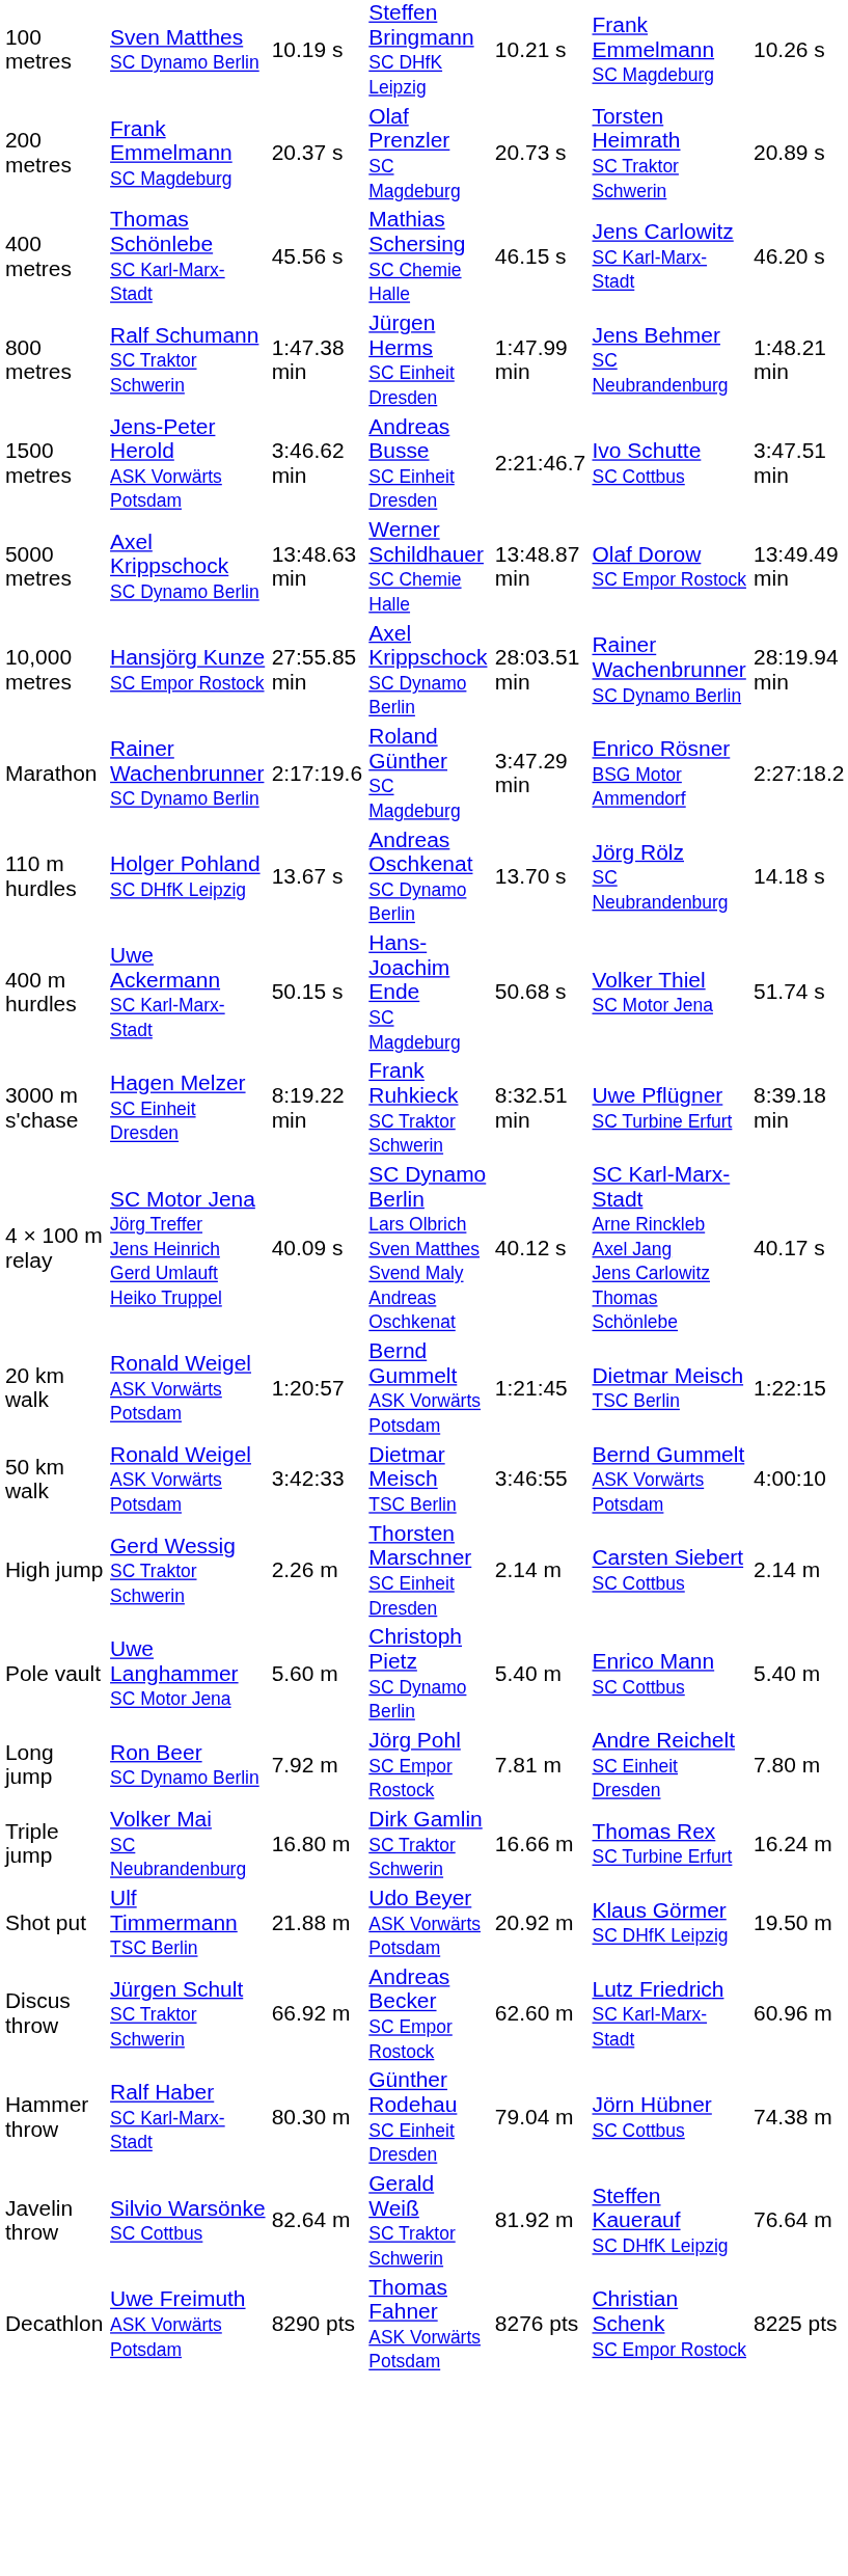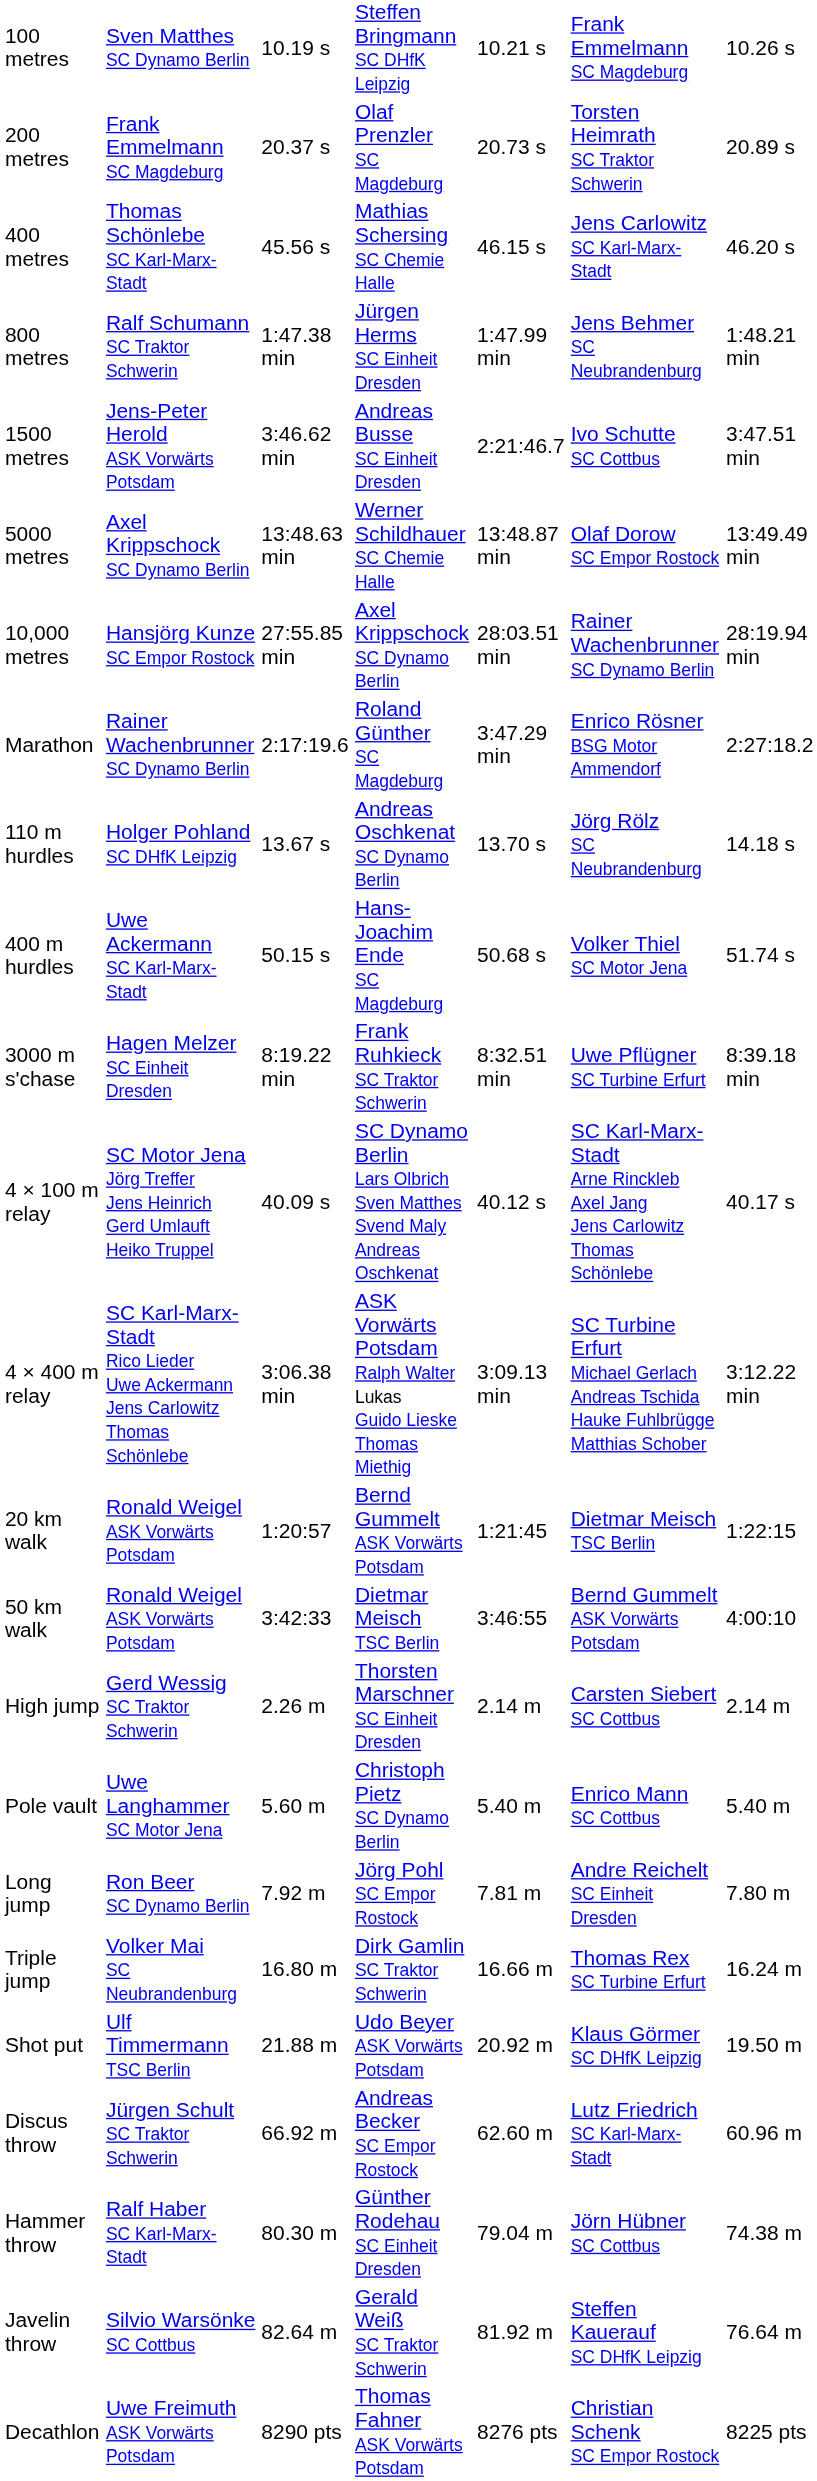 <table>
 <tr>
 <td>100 metres</td>
 <td><a href='#'>Sven Matthes</a><br><small><a href='#'>SC Dynamo Berlin</a></small></td>
 <td>10.19 s</td>
 <td><a href='#'>Steffen Bringmann</a><br><small><a href='#'>SC DHfK Leipzig</a></small></td>
 <td>10.21 s</td>
 <td><a href='#'>Frank Emmelmann</a><br><small><a href='#'>SC Magdeburg</a></small></td>
 <td>10.26 s</td>
 </tr>
 <tr>
 <td>200 metres</td>
 <td><a href='#'>Frank Emmelmann</a><br><small><a href='#'>SC Magdeburg</a></small></td>
 <td>20.37 s</td>
 <td><a href='#'>Olaf Prenzler</a><br><small><a href='#'>SC Magdeburg</a></small></td>
 <td>20.73 s</td>
 <td><a href='#'>Torsten Heimrath</a><br><small><a href='#'>SC Traktor Schwerin</a></small></td>
 <td>20.89 s</td>
 </tr>
 <tr>
 <td>400 metres</td>
 <td><a href='#'>Thomas Schönlebe</a><br><small><a href='#'>SC Karl-Marx-Stadt</a></small></td>
 <td>45.56 s</td>
 <td><a href='#'>Mathias Schersing</a><br><small><a href='#'>SC Chemie Halle</a></small></td>
 <td>46.15 s</td>
 <td><a href='#'>Jens Carlowitz</a><br><small><a href='#'>SC Karl-Marx-Stadt</a></small></td>
 <td>46.20 s</td>
 </tr>
 <tr>
 <td>800 metres</td>
 <td><a href='#'>Ralf Schumann</a><br><small><a href='#'>SC Traktor Schwerin</a></small></td>
 <td>1:47.38 min</td>
 <td><a href='#'>Jürgen Herms</a><br><small><a href='#'>SC Einheit Dresden</a></small></td>
 <td>1:47.99 min</td>
 <td><a href='#'>Jens Behmer</a><br><small><a href='#'>SC Neubrandenburg</a></small></td>
 <td>1:48.21 min</td>
 </tr>
 <tr>
 <td>1500 metres</td>
 <td><a href='#'>Jens-Peter Herold</a><br><small><a href='#'>ASK Vorwärts Potsdam</a></small></td>
 <td>3:46.62 min</td>
 <td><a href='#'>Andreas Busse</a><br><small><a href='#'>SC Einheit Dresden</a></small></td>
 <td>2:21:46.7</td>
 <td><a href='#'>Ivo Schutte</a><br><small><a href='#'>SC Cottbus</a></small></td>
 <td>3:47.51 min</td>
 </tr>
 <tr>
 <td>5000 metres</td>
 <td><a href='#'>Axel Krippschock</a><br><small><a href='#'>SC Dynamo Berlin</a></small></td>
 <td>13:48.63 min</td>
 <td><a href='#'>Werner Schildhauer</a><br><small><a href='#'>SC Chemie Halle</a></small></td>
 <td>13:48.87 min</td>
 <td><a href='#'>Olaf Dorow</a><br><small><a href='#'>SC Empor Rostock</a></small></td>
 <td>13:49.49 min</td>
 </tr>
 <tr>
 <td>10,000 metres</td>
 <td><a href='#'>Hansjörg Kunze</a><br><small><a href='#'>SC Empor Rostock</a></small></td>
 <td>27:55.85 min</td>
 <td><a href='#'>Axel Krippschock</a><br><small><a href='#'>SC Dynamo Berlin</a></small></td>
 <td>28:03.51 min</td>
 <td><a href='#'>Rainer Wachenbrunner</a><br><small><a href='#'>SC Dynamo Berlin</a></small></td>
 <td>28:19.94 min</td>
 </tr>
 <tr>
 <td>Marathon</td>
 <td><a href='#'>Rainer Wachenbrunner</a><br><small><a href='#'>SC Dynamo Berlin</a></small></td>
 <td>2:17:19.6</td>
 <td><a href='#'>Roland Günther</a><br><small><a href='#'>SC Magdeburg</a></small></td>
 <td>3:47.29 min</td>
 <td><a href='#'>Enrico Rösner</a><br><small><a href='#'>BSG Motor Ammendorf</a></small></td>
 <td>2:27:18.2</td>
 </tr>
 <tr>
 <td>110 m hurdles</td>
 <td><a href='#'>Holger Pohland</a><br><small><a href='#'>SC DHfK Leipzig</a></small></td>
 <td>13.67 s</td>
 <td><a href='#'>Andreas Oschkenat</a><br><small><a href='#'>SC Dynamo Berlin</a></small></td>
 <td>13.70 s</td>
 <td><a href='#'>Jörg Rölz</a><br><small><a href='#'>SC Neubrandenburg</a></small></td>
 <td>14.18 s</td>
 </tr>
 <tr>
 <td>400 m hurdles</td>
 <td><a href='#'>Uwe Ackermann</a><br><small><a href='#'>SC Karl-Marx-Stadt</a></small></td>
 <td>50.15 s</td>
 <td><a href='#'>Hans-Joachim Ende</a><br><small><a href='#'>SC Magdeburg</a></small></td>
 <td>50.68 s</td>
 <td><a href='#'>Volker Thiel</a><br><small><a href='#'>SC Motor Jena</a></small></td>
 <td>51.74 s</td>
 </tr>
 <tr>
 <td>3000 m s'chase</td>
 <td><a href='#'>Hagen Melzer</a><br><small><a href='#'>SC Einheit Dresden</a></small></td>
 <td>8:19.22 min</td>
 <td><a href='#'>Frank Ruhkieck</a><br><small><a href='#'>SC Traktor Schwerin</a></small></td>
 <td>8:32.51 min</td>
 <td><a href='#'>Uwe Pflügner</a><br><small><a href='#'>SC Turbine Erfurt</a></small></td>
 <td>8:39.18 min</td>
 </tr>
 <tr>
 <td>4 × 100 m relay</td>
 <td><a href='#'>SC Motor Jena</a><br><small><a href='#'>Jörg Treffer</a><br><a href='#'>Jens Heinrich</a><br><a href='#'>Gerd Umlauft</a><br><a href='#'>Heiko Truppel</a></small></td>
 <td>40.09 s</td>
 <td><a href='#'>SC Dynamo Berlin</a><br><small><a href='#'>Lars Olbrich</a><br><a href='#'>Sven Matthes</a><br><a href='#'>Svend Maly</a><br><a href='#'>Andreas Oschkenat</a></small></td>
 <td>40.12 s</td>
 <td><a href='#'>SC Karl-Marx-Stadt</a><br><small><a href='#'>Arne Rinckleb</a><br><a href='#'>Axel Jang</a><br><a href='#'>Jens Carlowitz</a><br><a href='#'>Thomas Schönlebe</a></small></td>
 <td>40.17 s</td>
 </tr>
 <tr>
+<td>4 × 400 m relay</td>
+<td><a href='#'>SC Karl-Marx-Stadt</a><br><small><a href='#'>Rico Lieder</a><br><a href='#'>Uwe Ackermann</a><br><a href='#'>Jens Carlowitz</a><br><a href='#'>Thomas Schönlebe</a></small></td>
+<td>3:06.38 min</td>
+<td><a href='#'>ASK Vorwärts Potsdam</a><br><small><a href='#'>Ralph Walter</a><br>Lukas<br><a href='#'>Guido Lieske</a><br><a href='#'>Thomas Miethig</a></small></td>
+<td>3:09.13 min</td>
+<td><a href='#'>SC Turbine Erfurt</a><br><small><a href='#'>Michael Gerlach</a><br><a href='#'>Andreas Tschida</a><br><a href='#'>Hauke Fuhlbrügge</a><br><a href='#'>Matthias Schober</a></small></td>
+<td>3:12.22 min</td>
+</tr>
+<tr>
 <td>20 km walk</td>
 <td><a href='#'>Ronald Weigel</a><br><small><a href='#'>ASK Vorwärts Potsdam</a></small></td>
 <td>1:20:57</td>
 <td><a href='#'>Bernd Gummelt</a><br><small><a href='#'>ASK Vorwärts Potsdam</a></small></td>
 <td>1:21:45</td>
 <td><a href='#'>Dietmar Meisch</a><br><small><a href='#'>TSC Berlin</a></small></td>
 <td>1:22:15</td>
 </tr>
 <tr>
 <td>50 km walk</td>
 <td><a href='#'>Ronald Weigel</a><br><small><a href='#'>ASK Vorwärts Potsdam</a></small></td>
 <td>3:42:33</td>
 <td><a href='#'>Dietmar Meisch</a><br><small><a href='#'>TSC Berlin</a></small></td>
 <td>3:46:55</td>
 <td><a href='#'>Bernd Gummelt</a><br><small><a href='#'>ASK Vorwärts Potsdam</a></small></td>
 <td>4:00:10</td>
 </tr>
 <tr>
 <td>High jump</td>
 <td><a href='#'>Gerd Wessig</a><br><small><a href='#'>SC Traktor Schwerin</a></small></td>
 <td>2.26 m</td>
 <td><a href='#'>Thorsten Marschner</a><br><small><a href='#'>SC Einheit Dresden</a></small></td>
 <td>2.14 m</td>
 <td><a href='#'>Carsten Siebert</a><br><small><a href='#'>SC Cottbus</a></small></td>
 <td>2.14 m</td>
 </tr>
 <tr>
 <td>Pole vault</td>
 <td><a href='#'>Uwe Langhammer</a><br><small><a href='#'>SC Motor Jena</a></small></td>
 <td>5.60 m</td>
 <td><a href='#'>Christoph Pietz</a><br><small><a href='#'>SC Dynamo Berlin</a></small></td>
 <td>5.40 m</td>
 <td><a href='#'>Enrico Mann</a><br><small><a href='#'>SC Cottbus</a></small></td>
 <td>5.40 m</td>
 </tr>
 <tr>
 <td>Long jump</td>
 <td><a href='#'>Ron Beer</a><br><small><a href='#'>SC Dynamo Berlin</a></small></td>
 <td>7.92 m</td>
 <td><a href='#'>Jörg Pohl</a><br><small><a href='#'>SC Empor Rostock</a></small></td>
 <td>7.81 m</td>
 <td><a href='#'>Andre Reichelt</a><br><small><a href='#'>SC Einheit Dresden</a></small></td>
 <td>7.80 m</td>
 </tr>
 <tr>
 <td>Triple jump</td>
 <td><a href='#'>Volker Mai</a><br><small><a href='#'>SC Neubrandenburg</a></small></td>
 <td>16.80 m</td>
 <td><a href='#'>Dirk Gamlin</a><br><small><a href='#'>SC Traktor Schwerin</a></small></td>
 <td>16.66 m</td>
 <td><a href='#'>Thomas Rex</a><br><small><a href='#'>SC Turbine Erfurt</a></small></td>
 <td>16.24 m</td>
 </tr>
 <tr>
 <td>Shot put</td>
 <td><a href='#'>Ulf Timmermann</a><br><small><a href='#'>TSC Berlin</a></small></td>
 <td>21.88 m</td>
 <td><a href='#'>Udo Beyer</a><br><small><a href='#'>ASK Vorwärts Potsdam</a></small></td>
 <td>20.92 m</td>
 <td><a href='#'>Klaus Görmer</a><br><small><a href='#'>SC DHfK Leipzig</a></small></td>
 <td>19.50 m</td>
 </tr>
 <tr>
 <td>Discus throw</td>
 <td><a href='#'>Jürgen Schult</a><br><small><a href='#'>SC Traktor Schwerin</a></small></td>
 <td>66.92 m</td>
 <td><a href='#'>Andreas Becker</a><br><small><a href='#'>SC Empor Rostock</a></small></td>
 <td>62.60 m</td>
 <td><a href='#'>Lutz Friedrich</a><br><small><a href='#'>SC Karl-Marx-Stadt</a></small></td>
 <td>60.96 m</td>
 </tr>
 <tr>
 <td>Hammer throw</td>
 <td><a href='#'>Ralf Haber</a><br><small><a href='#'>SC Karl-Marx-Stadt</a></small></td>
 <td>80.30 m</td>
 <td><a href='#'>Günther Rodehau</a><br><small><a href='#'>SC Einheit Dresden</a></small></td>
 <td>79.04 m</td>
 <td><a href='#'>Jörn Hübner</a><br><small><a href='#'>SC Cottbus</a></small></td>
 <td>74.38 m</td>
 </tr>
 <tr>
 <td>Javelin throw</td>
 <td><a href='#'>Silvio Warsönke</a><br><small><a href='#'>SC Cottbus</a></small></td>
 <td>82.64 m</td>
 <td><a href='#'>Gerald Weiß</a><br><small><a href='#'>SC Traktor Schwerin</a></small></td>
 <td>81.92 m</td>
 <td><a href='#'>Steffen Kauerauf</a><br><small><a href='#'>SC DHfK Leipzig</a></small></td>
 <td>76.64 m</td>
 </tr>
 <tr>
 <td>Decathlon</td>
 <td><a href='#'>Uwe Freimuth</a><br><small><a href='#'>ASK Vorwärts Potsdam</a></small></td>
 <td>8290 pts</td>
 <td><a href='#'>Thomas Fahner</a><br><small><a href='#'>ASK Vorwärts Potsdam</a></small></td>
 <td>8276 pts</td>
 <td><a href='#'>Christian Schenk</a><br><small><a href='#'>SC Empor Rostock</a></small></td>
 <td>8225 pts</td>
 </tr>
 </table>
